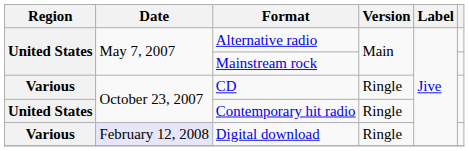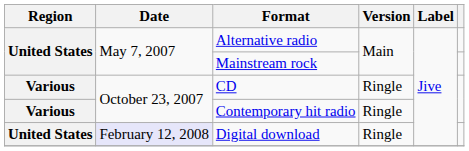 <table class="wikitable plainrowheaders">
 <tr>
 <th scope="col">Region</th>
 <th>Date</th>
 <th>Format</th>
 <th>Version</th>
 <th>Label</th>
 <th></th>
 </tr>
 <tr>
 <th scope="row" rowspan="2">United States</th>
 <td rowspan="2">May 7, 2007</td>
 <td><a href='#'>Alternative radio</a></td>
 <td rowspan="2">Main</td>
 <td rowspan="5"><a href='#'>Jive</a></td>
 <td align="center"></td>
 </tr>
 <tr>
 <td><a href='#'>Mainstream rock</a></td>
 <td align="center"></td>
 </tr>
 <tr>
 <th scope="row">Various</th>
 <td rowspan="2">October 23, 2007</td>
 <td><a href='#'>CD</a></td>
 <td>Ringle</td>
 <td align="center" rowspan="2"></td>
 </tr>
 <tr>
-<th scope="row">United States</th>
+<th scope="row">Various</th>
 <td><a href='#'>Contemporary hit radio</a></td>
 <td>Ringle</td>
 </tr>
 <tr>
-<th scope="row">Various</th>
+<th scope="row">United States</th>
 <td style="background: lavender;">February 12, 2008</td>
 <td><a href='#'>Digital download</a></td>
 <td>Ringle</td>
 <td align="center"></td>
 </tr>
 <tr>
 </tr>
 </table>
